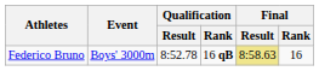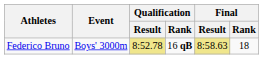 <table class="wikitable" border="1" style="font-size:90%">
 <tr>
 <th rowspan=2>Athletes</th>
 <th rowspan=2>Event</th>
 <th colspan=2>Qualification</th>
 <th colspan=2>Final</th>
 </tr>
 <tr>
 <th>Result</th>
 <th>Rank</th>
 <th>Result</th>
 <th>Rank</th>
 </tr>
 <tr>
 <td><a href='#'>Federico Bruno</a></td>
 <td><a href='#'>Boys' 3000m</a></td>
-<td align="center">8:52.78</td>
+<td align="center" style="background: khaki;">8:52.78</td>
 <td align="center">16 <strong>qB</strong></td>
 <td align="center" style="background: khaki;">8:58.63</td>
-<td align="center">16</td>
+<td align="center">18</td>
 </tr>
 </table>
